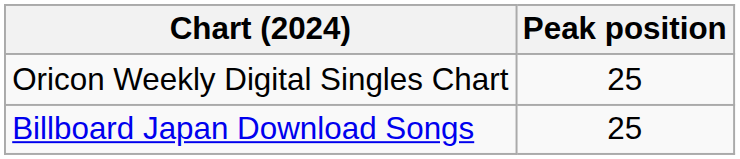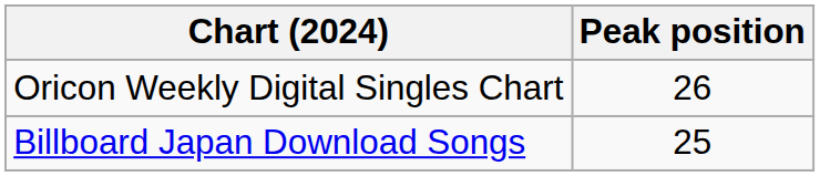 <table class="wikitable">
 <tr>
 <th>Chart (2024)</th>
 <th>Peak position</th>
 </tr>
 <tr>
 <td>Oricon Weekly Digital Singles Chart</td>
-<td style="text-align:center;">25</td>
+<td style="text-align:center;">26</td>
 </tr>
 <tr>
 <td><a href='#'>Billboard Japan Download Songs</a></td>
 <td style="text-align:center;">25</td>
 </tr>
 </table>
